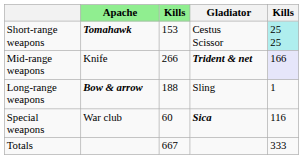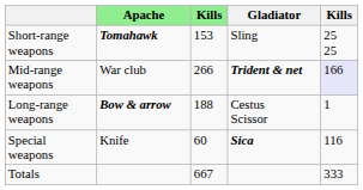 <table class="wikitable" style="text-align:left; width:440px; height:200px">
 <tr valign="top">
 <th style="width:120px;"></th>
 <th style="width:120px; background:lightgreen;">Apache</th>
 <th style="width:40px; background:lightgreen;">Kills</th>
 <th style="width:120px;">Gladiator</th>
 <th style="width:40px;">Kills</th>
 </tr>
 <tr valign="top">
 <td>Short-range weapons</td>
 <td><strong><em>Tomahawk</em></strong></td>
 <td>153</td>
-<td>Cestus<br>Scissor</td>
-<td style="background: paleturquoise;">25<br>25</td>
+<td>Sling</td>
+<td>25<br>25</td>
 </tr>
 <tr valign="top">
 <td>Mid-range weapons</td>
-<td>Knife</td>
+<td>War club</td>
 <td>266</td>
 <td><strong><em>Trident & net</em></strong></td>
 <td style="background: lavender;">166</td>
 </tr>
 <tr valign="top">
 <td>Long-range weapons</td>
 <td><strong><em>Bow & arrow</em></strong></td>
 <td>188</td>
-<td>Sling</td>
+<td>Cestus<br>Scissor</td>
 <td>1</td>
 </tr>
 <tr valign="top">
 <td>Special weapons</td>
-<td>War club</td>
+<td>Knife</td>
 <td>60</td>
 <td><strong><em>Sica</em></strong></td>
 <td>116</td>
 </tr>
 <tr valign="top">
 <td>Totals</td>
 <td></td>
 <td>667</td>
 <td></td>
 <td>333</td>
 </tr>
 </table>
